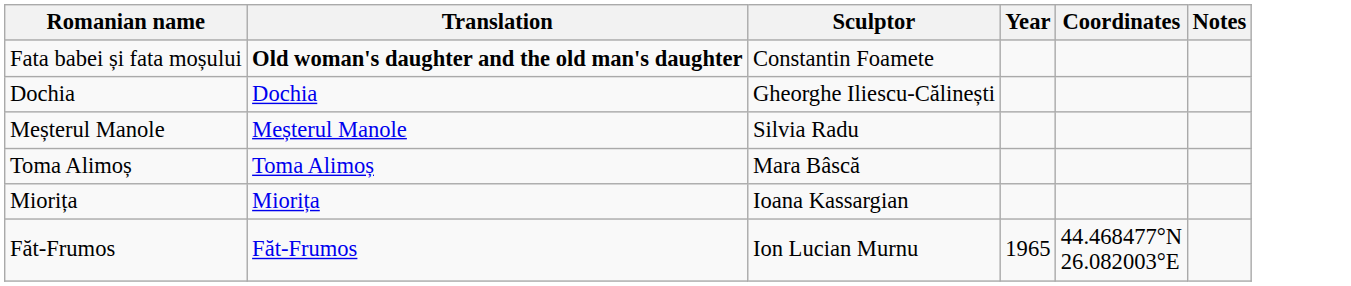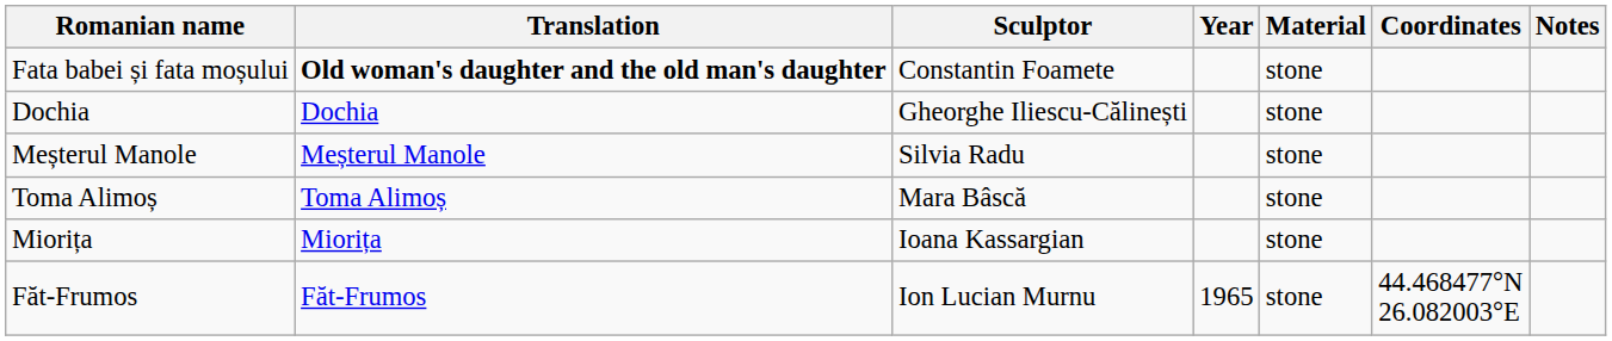 <table class="wikitable">
 <tr>
 <th>Romanian name</th>
 <th>Translation</th>
 <th>Sculptor</th>
 <th>Year</th>
+<th>Material</th>
 <th>Coordinates</th>
 <th>Notes</th>
 </tr>
 <tr>
 <td>Fata babei și fata moșului</td>
 <td><strong>Old woman's daughter and the old man's daughter</strong></td>
 <td>Constantin Foamete</td>
 <td></td>
+<td>stone</td>
 <td></td>
 <td></td>
 </tr>
 <tr>
 <td>Dochia</td>
 <td><a href='#'>Dochia</a></td>
 <td>Gheorghe Iliescu-Călinești</td>
 <td></td>
+<td>stone</td>
 <td></td>
 <td></td>
 </tr>
 <tr>
 <td>Meșterul Manole</td>
 <td><a href='#'>Meșterul Manole</a></td>
 <td>Silvia Radu</td>
 <td></td>
+<td>stone</td>
 <td></td>
 <td></td>
 </tr>
 <tr>
 <td>Toma Alimoș</td>
 <td><a href='#'>Toma Alimoș</a></td>
 <td>Mara Bâscă</td>
 <td></td>
+<td>stone</td>
 <td></td>
 <td></td>
 </tr>
 <tr>
 <td>Miorița</td>
 <td><a href='#'>Miorița</a></td>
 <td>Ioana Kassargian</td>
 <td></td>
+<td>stone</td>
 <td></td>
 <td></td>
 </tr>
 <tr>
 <td>Făt-Frumos</td>
 <td><a href='#'>Făt-Frumos</a></td>
 <td>Ion Lucian Murnu</td>
 <td>1965</td>
+<td>stone</td>
 <td>44.468477°N<br>26.082003°E</td>
 <td></td>
 </tr>
 </table>
